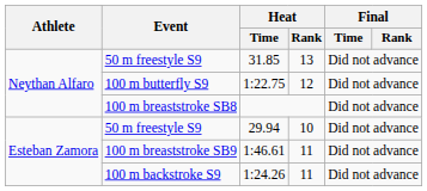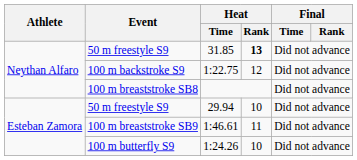 <table class=wikitable style=font-size:90%;text-align:center>
 <tr>
 <th rowspan=2>Athlete</th>
 <th rowspan=2>Event</th>
 <th colspan=2>Heat</th>
 <th colspan=2>Final</th>
 </tr>
 <tr style=font-size:95%>
 <th>Time</th>
 <th>Rank</th>
 <th>Time</th>
 <th>Rank</th>
 </tr>
 <tr align=center>
 <td align=left rowspan=3><a href='#'>Neythan Alfaro</a></td>
 <td align=left><a href='#'>50 m freestyle S9</a></td>
 <td>31.85</td>
-<td>13</td>
+<td><strong>13</strong></td>
 <td colspan=2>Did not advance</td>
 </tr>
 <tr align=center>
-<td align=left><a href='#'>100 m butterfly S9</a></td>
+<td align=left><a href='#'>100 m backstroke S9</a></td>
 <td>1:22.75</td>
 <td>12</td>
 <td colspan=2>Did not advance</td>
 </tr>
 <tr align=center>
 <td align=left><a href='#'>100 m breaststroke SB8</a></td>
 <td colspan=2></td>
 <td colspan=2>Did not advance</td>
 </tr>
 <tr align=center>
 <td align=left rowspan=3><a href='#'>Esteban Zamora</a></td>
 <td align=left><a href='#'>50 m freestyle S9</a></td>
 <td>29.94</td>
 <td>10</td>
 <td colspan=2>Did not advance</td>
 </tr>
 <tr align=center>
 <td align=left><a href='#'>100 m breaststroke SB9</a></td>
 <td>1:46.61</td>
 <td>11</td>
 <td colspan=2>Did not advance</td>
 </tr>
 <tr align=center>
-<td align=left><a href='#'>100 m backstroke S9</a></td>
+<td align=left><a href='#'>100 m butterfly S9</a></td>
 <td>1:24.26</td>
-<td>11</td>
+<td>10</td>
 <td colspan=2>Did not advance</td>
 </tr>
 </table>
